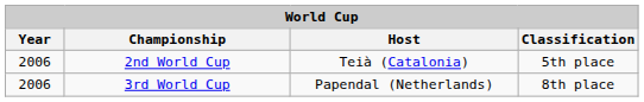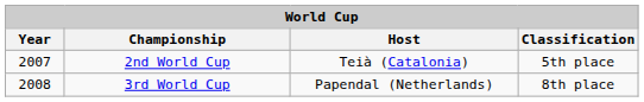 <table class="wikitable" style=font-size:90% width=550>
 <tr align=center style="background:#cccccc;">
 <td colspan=4><strong>World Cup</strong></td>
 </tr>
 <tr align=center style="background:#eeeeee;">
 <th width=10%>Year</th>
 <th width=40%>Championship</th>
 <th width=40%>Host</th>
 <th width=10%>Classification</th>
 </tr>
 <tr align=center>
-<td>2006</td>
+<td>2007</td>
 <td><a href='#'>2nd World Cup</a></td>
 <td>Teià (<a href='#'>Catalonia</a>)</td>
 <td>5th place</td>
 </tr>
 <tr align=center>
-<td>2006</td>
+<td>2008</td>
 <td><a href='#'>3rd World Cup</a></td>
 <td>Papendal (Netherlands)</td>
 <td>8th place</td>
 </tr>
 </table>
